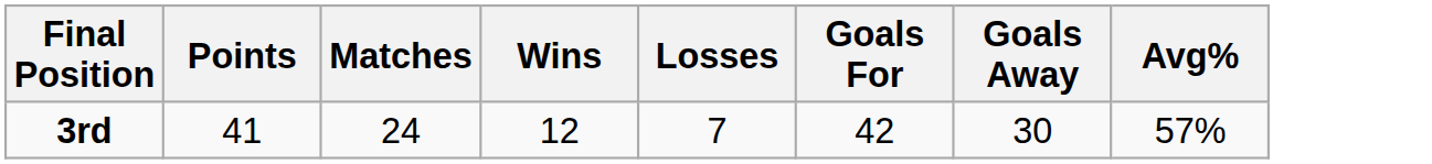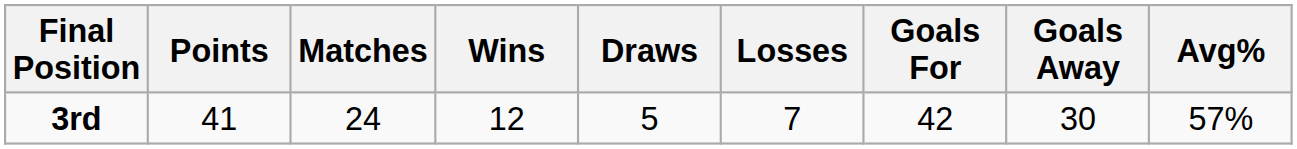 <table class="wikitable" style="font-size: 95%; text-align: center;">
 <tr>
 <th width=60>Final Position</th>
 <th width=60>Points</th>
 <th width=60>Matches</th>
 <th width=60>Wins</th>
+<th width=60>Draws</th>
 <th width=60>Losses</th>
 <th width=60>Goals For</th>
 <th width=60>Goals Away</th>
 <th width=60>Avg%</th>
 </tr>
 <tr>
 <td><strong>3rd</strong></td>
 <td>41</td>
 <td>24</td>
 <td>12</td>
+<td>5</td>
 <td>7</td>
 <td>42</td>
 <td>30</td>
 <td>57%</td>
 </tr>
 </table>
